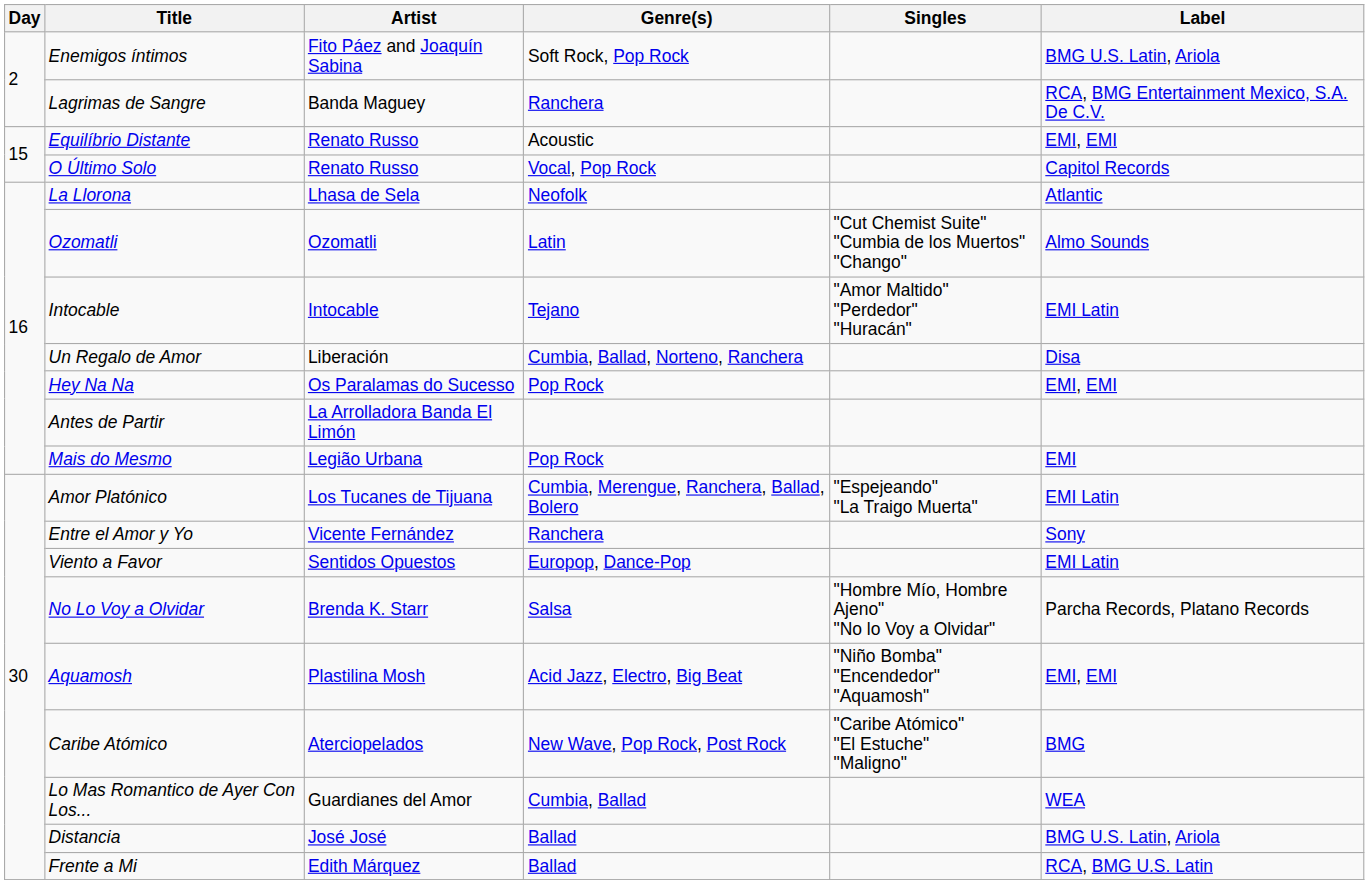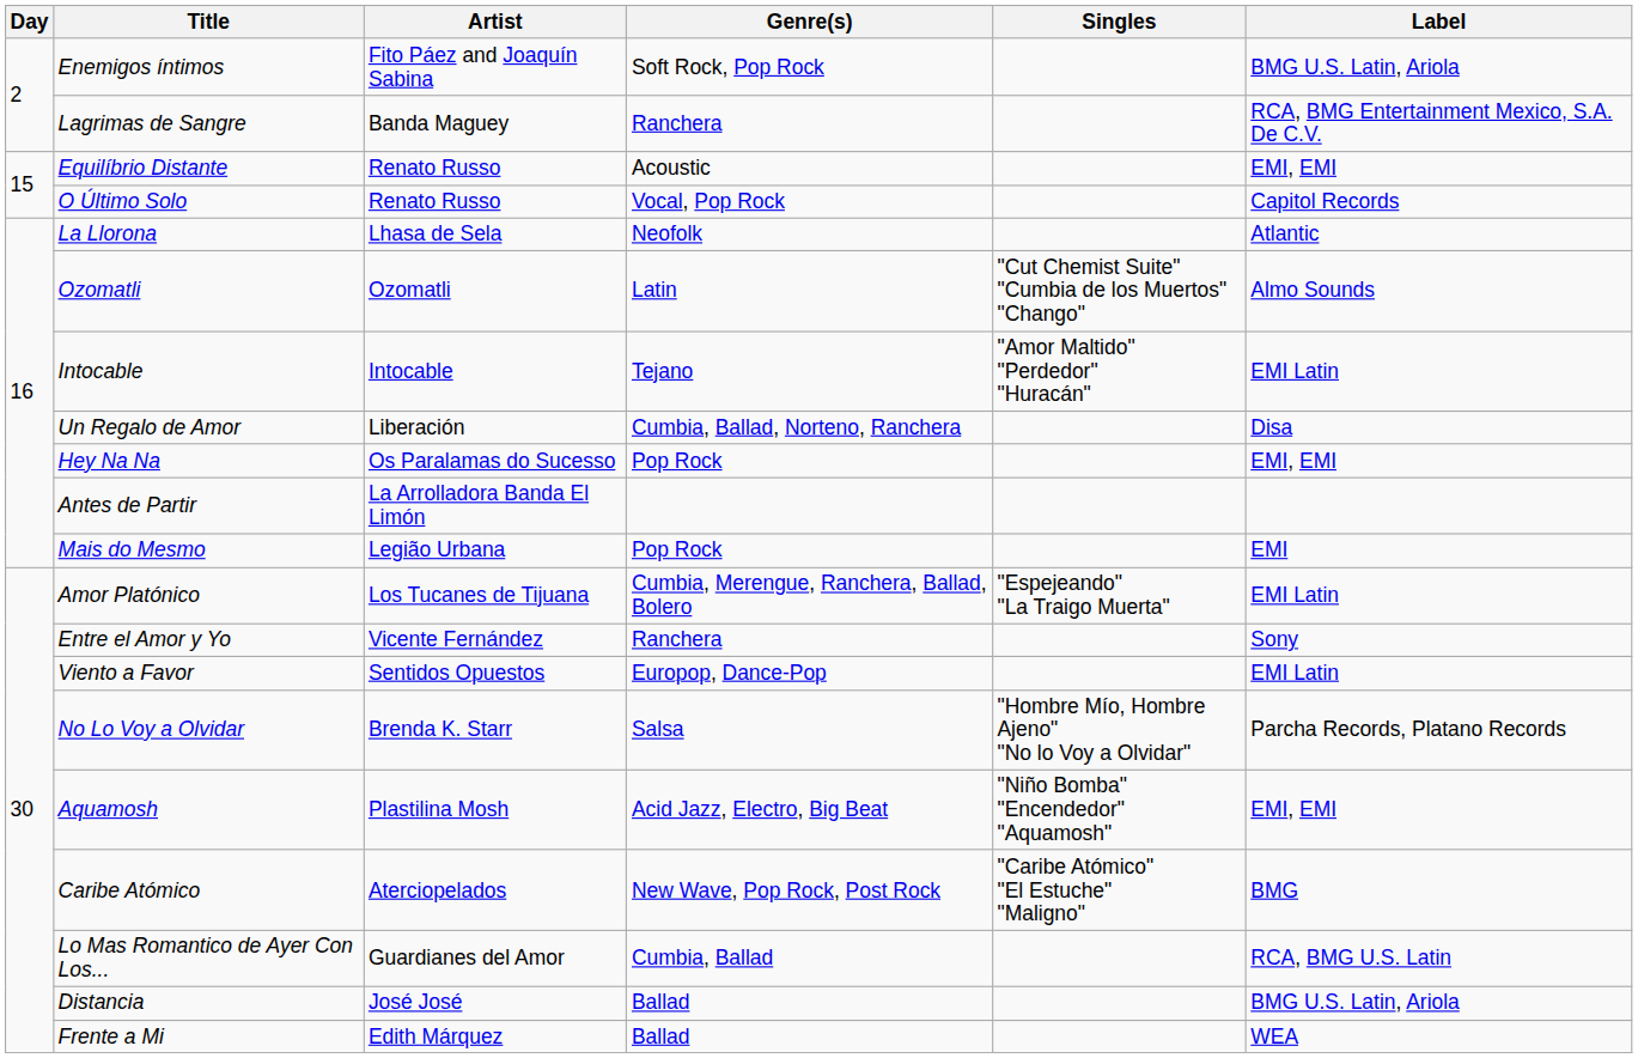 <table class="wikitable sortable" style="text-align: left;">
 <tr>
 <th>Day</th>
 <th>Title</th>
 <th>Artist</th>
 <th>Genre(s)</th>
 <th>Singles</th>
 <th>Label</th>
 </tr>
 <tr>
 <td rowspan="2">2</td>
 <td><em>Enemigos íntimos</em></td>
 <td><a href='#'>Fito Páez</a> and <a href='#'>Joaquín Sabina</a></td>
 <td>Soft Rock, <a href='#'>Pop Rock</a></td>
 <td></td>
 <td><a href='#'>BMG U.S. Latin</a>, <a href='#'>Ariola</a></td>
 </tr>
 <tr>
 <td><em>Lagrimas de Sangre</em></td>
 <td>Banda Maguey</td>
 <td><a href='#'>Ranchera</a></td>
 <td></td>
 <td><a href='#'>RCA</a>, <a href='#'>BMG Entertainment Mexico, S.A. De C.V.</a></td>
 </tr>
 <tr>
 <td rowspan="2">15</td>
 <td><em><a href='#'>Equilíbrio Distante</a></em></td>
 <td><a href='#'>Renato Russo</a></td>
 <td>Acoustic</td>
 <td></td>
 <td><a href='#'>EMI</a>, <a href='#'>EMI</a></td>
 </tr>
 <tr>
 <td><em><a href='#'>O Último Solo</a></em></td>
 <td><a href='#'>Renato Russo</a></td>
 <td><a href='#'>Vocal</a>, <a href='#'>Pop Rock</a></td>
 <td></td>
 <td><a href='#'>Capitol Records</a></td>
 </tr>
 <tr>
 <td rowspan="7">16</td>
 <td><em><a href='#'>La Llorona</a></em></td>
 <td><a href='#'>Lhasa de Sela</a></td>
 <td><a href='#'>Neofolk</a></td>
 <td></td>
 <td><a href='#'>Atlantic</a></td>
 </tr>
 <tr>
 <td><em><a href='#'>Ozomatli</a></em></td>
 <td><a href='#'>Ozomatli</a></td>
 <td><a href='#'>Latin</a></td>
 <td>"Cut Chemist Suite"<br>"Cumbia de los Muertos"<br>"Chango"</td>
 <td><a href='#'>Almo Sounds</a></td>
 </tr>
 <tr>
 <td><em>Intocable</em></td>
 <td><a href='#'>Intocable</a></td>
 <td><a href='#'>Tejano</a></td>
 <td>"Amor Maltido"<br>"Perdedor"<br>"Huracán"</td>
 <td><a href='#'>EMI Latin</a></td>
 </tr>
 <tr>
 <td><em>Un Regalo de Amor</em></td>
 <td>Liberación</td>
 <td><a href='#'>Cumbia</a>, <a href='#'>Ballad</a>, <a href='#'>Norteno</a>, <a href='#'>Ranchera</a></td>
 <td></td>
 <td><a href='#'>Disa</a></td>
 </tr>
 <tr>
 <td><em><a href='#'>Hey Na Na</a></em></td>
 <td><a href='#'>Os Paralamas do Sucesso</a></td>
 <td><a href='#'>Pop Rock</a></td>
 <td></td>
 <td><a href='#'>EMI</a>, <a href='#'>EMI</a></td>
 </tr>
 <tr>
 <td><em>Antes de Partir</em></td>
 <td><a href='#'>La Arrolladora Banda El Limón</a></td>
 <td></td>
 <td></td>
 <td></td>
 </tr>
 <tr>
 <td><em><a href='#'>Mais do Mesmo</a></em></td>
 <td><a href='#'>Legião Urbana</a></td>
 <td><a href='#'>Pop Rock</a></td>
 <td></td>
 <td><a href='#'>EMI</a></td>
 </tr>
 <tr>
 <td rowspan="9">30</td>
 <td><em>Amor Platónico</em></td>
 <td><a href='#'>Los Tucanes de Tijuana</a></td>
 <td><a href='#'>Cumbia</a>, <a href='#'>Merengue</a>, <a href='#'>Ranchera</a>, <a href='#'>Ballad</a>, <a href='#'>Bolero</a></td>
 <td>"Espejeando"<br>"La Traigo Muerta"</td>
 <td><a href='#'>EMI Latin</a></td>
 </tr>
 <tr>
 <td><em>Entre el Amor y Yo</em></td>
 <td><a href='#'>Vicente Fernández</a></td>
 <td><a href='#'>Ranchera</a></td>
 <td></td>
 <td><a href='#'>Sony</a></td>
 </tr>
 <tr>
 <td><em>Viento a Favor</em></td>
 <td><a href='#'>Sentidos Opuestos</a></td>
 <td><a href='#'>Europop</a>, <a href='#'>Dance-Pop</a></td>
 <td></td>
 <td><a href='#'>EMI Latin</a></td>
 </tr>
 <tr>
 <td><em><a href='#'>No Lo Voy a Olvidar</a></em></td>
 <td><a href='#'>Brenda K. Starr</a></td>
 <td><a href='#'>Salsa</a></td>
 <td>"Hombre Mío, Hombre Ajeno"<br>"No lo Voy a Olvidar"</td>
 <td>Parcha Records, Platano Records</td>
 </tr>
 <tr>
 <td><em><a href='#'>Aquamosh</a></em></td>
 <td><a href='#'>Plastilina Mosh</a></td>
 <td><a href='#'>Acid Jazz</a>, <a href='#'>Electro</a>, <a href='#'>Big Beat</a></td>
 <td>"Niño Bomba"<br>"Encendedor"<br>"Aquamosh"</td>
 <td><a href='#'>EMI</a>, <a href='#'>EMI</a></td>
 </tr>
 <tr>
 <td><em>Caribe Atómico</em></td>
 <td><a href='#'>Aterciopelados</a></td>
 <td><a href='#'>New Wave</a>, <a href='#'>Pop Rock</a>, <a href='#'>Post Rock</a></td>
 <td>"Caribe Atómico"<br>"El Estuche"<br>"Maligno"</td>
 <td><a href='#'>BMG</a></td>
 </tr>
 <tr>
 <td><em>Lo Mas Romantico de Ayer Con Los...</em></td>
 <td>Guardianes del Amor</td>
 <td><a href='#'>Cumbia</a>, <a href='#'>Ballad</a></td>
 <td></td>
-<td><a href='#'>WEA</a></td>
+<td><a href='#'>RCA</a>, <a href='#'>BMG U.S. Latin</a></td>
 </tr>
 <tr>
 <td><em>Distancia</em></td>
 <td><a href='#'>José José</a></td>
 <td><a href='#'>Ballad</a></td>
 <td></td>
 <td><a href='#'>BMG U.S. Latin</a>, <a href='#'>Ariola</a></td>
 </tr>
 <tr>
 <td><em>Frente a Mi</em></td>
 <td><a href='#'>Edith Márquez</a></td>
 <td><a href='#'>Ballad</a></td>
 <td></td>
-<td><a href='#'>RCA</a>, <a href='#'>BMG U.S. Latin</a></td>
+<td><a href='#'>WEA</a></td>
 </tr>
 <tr>
 </tr>
 </table>
